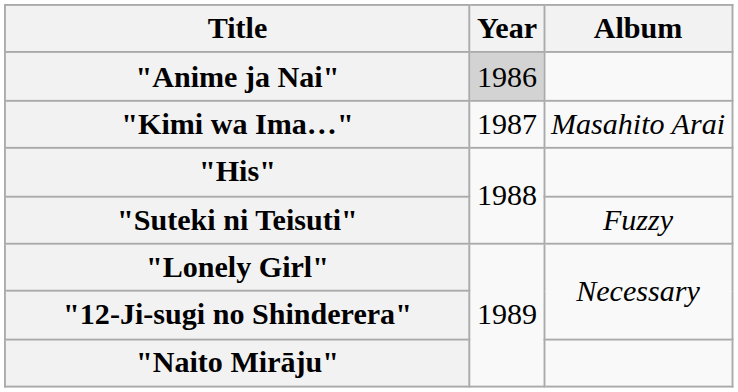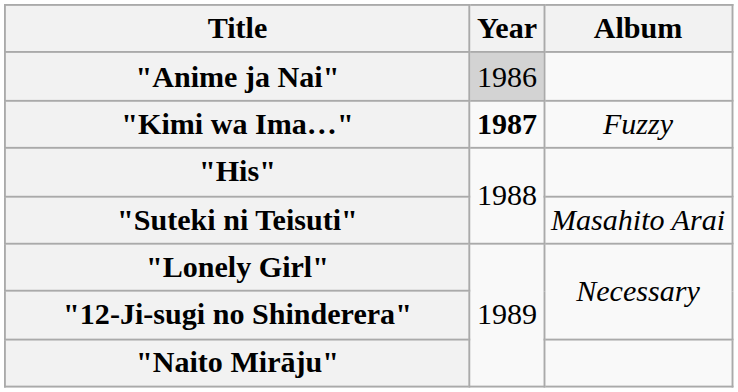 <table class="wikitable plainrowheaders" style="text-align:center;" border="1">
 <tr>
 <th scope="col" rowspan="1" style="width:15em;">Title</th>
 <th scope="col" rowspan="1">Year</th>
 <th scope="col" rowspan="1">Album</th>
 </tr>
 <tr>
 <th scope="row">"Anime ja Nai"</th>
 <td style="background: lightgrey;">1986</td>
 <td></td>
 </tr>
 <tr>
 <th scope="row">"Kimi wa Ima…"</th>
-<td>1987</td>
-<td><em>Masahito Arai</em></td>
+<td><strong>1987</strong></td>
+<td><em>Fuzzy</em></td>
 </tr>
 <tr>
 <th scope="row">"His"</th>
 <td rowspan=2>1988</td>
 <td></td>
 </tr>
 <tr>
 <th scope="row">"Suteki ni Teisuti"</th>
-<td><em>Fuzzy</em></td>
+<td><em>Masahito Arai</em></td>
 </tr>
 <tr>
 <th scope="row">"Lonely Girl"</th>
 <td rowspan=3>1989</td>
 <td rowspan=2><em>Necessary</em></td>
 </tr>
 <tr>
 <th scope=row>"12-Ji-sugi no Shinderera"</th>
 </tr>
 <tr>
 <th scope=row>"Naito Mirāju"</th>
 <td></td>
 </tr>
 </table>
